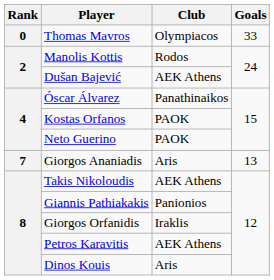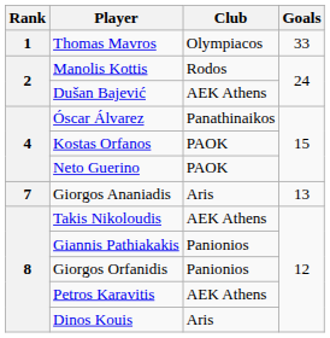 <table class="wikitable" style="text-align:center">
 <tr>
 <th>Rank</th>
 <th>Player</th>
 <th>Club</th>
 <th>Goals</th>
 </tr>
 <tr>
-<th>0</th>
+<th>1</th>
 <td align="left"> <a href='#'>Thomas Mavros</a></td>
 <td align="left">Olympiacos</td>
 <td>33</td>
 </tr>
 <tr>
 <th rowspan="2">2</th>
 <td align="left"> <a href='#'>Manolis Kottis</a></td>
 <td align="left">Rodos</td>
 <td rowspan="2">24</td>
 </tr>
 <tr>
 <td align="left"> <a href='#'>Dušan Bajević</a></td>
 <td align="left">AEK Athens</td>
 </tr>
 <tr>
 <th rowspan="3">4</th>
 <td align="left"> <a href='#'>Óscar Álvarez</a></td>
 <td align="left">Panathinaikos</td>
 <td rowspan="3">15</td>
 </tr>
 <tr>
 <td align="left"> <a href='#'>Kostas Orfanos</a></td>
 <td align="left">PAOK</td>
 </tr>
 <tr>
 <td align="left"> <a href='#'>Neto Guerino</a></td>
 <td align="left">PAOK</td>
 </tr>
 <tr>
 <th>7</th>
 <td align="left"> Giorgos Ananiadis</td>
 <td align="left">Aris</td>
 <td>13</td>
 </tr>
 <tr>
 <th rowspan="5">8</th>
 <td align="left"> <a href='#'>Takis Nikoloudis</a></td>
 <td align="left">AEK Athens</td>
 <td rowspan="5">12</td>
 </tr>
 <tr>
 <td align="left"> <a href='#'>Giannis Pathiakakis</a></td>
 <td align="left">Panionios</td>
 </tr>
 <tr>
 <td align="left"> Giorgos Orfanidis</td>
-<td align="left">Iraklis</td>
+<td align="left">Panionios</td>
 </tr>
 <tr>
 <td align="left"> <a href='#'>Petros Karavitis</a></td>
 <td align="left">AEK Athens</td>
 </tr>
 <tr>
 <td align="left"> <a href='#'>Dinos Kouis</a></td>
 <td align="left">Aris</td>
 </tr>
 </table>
